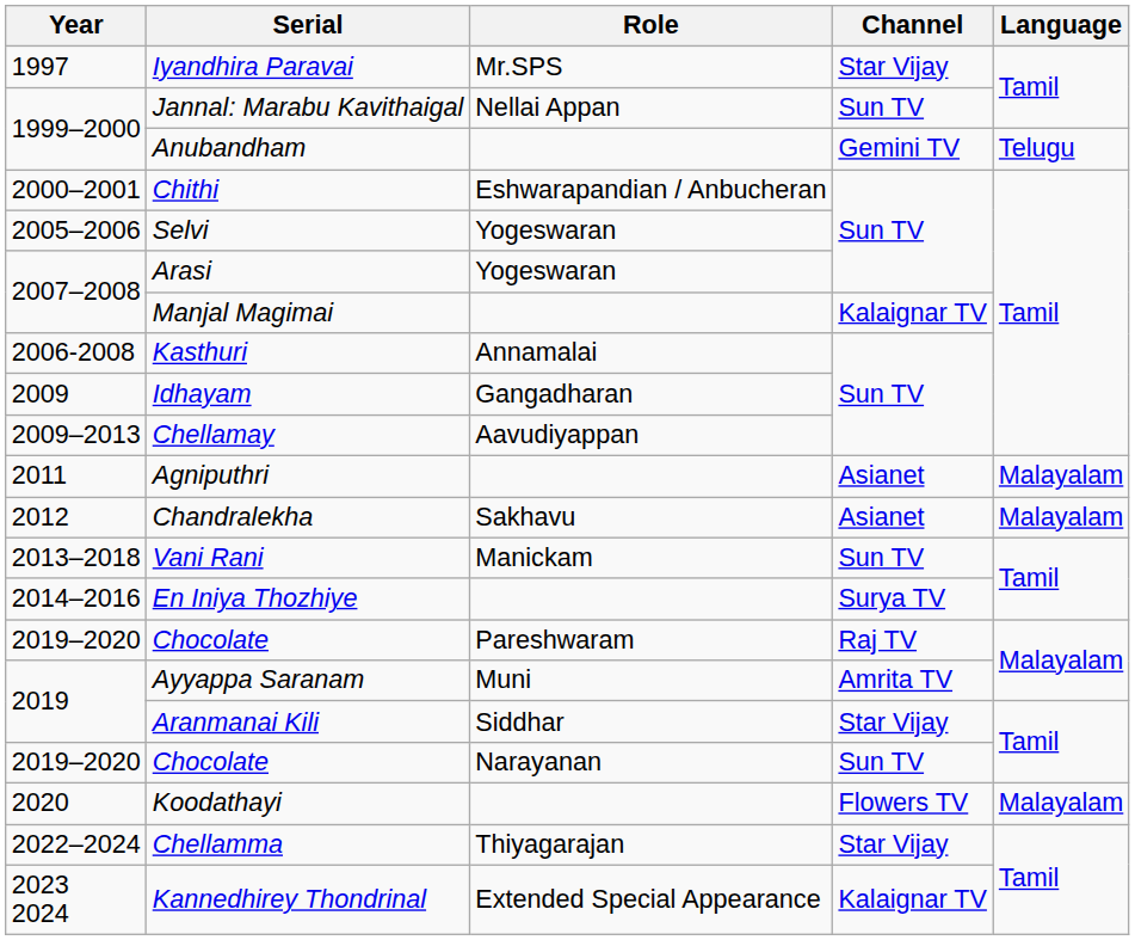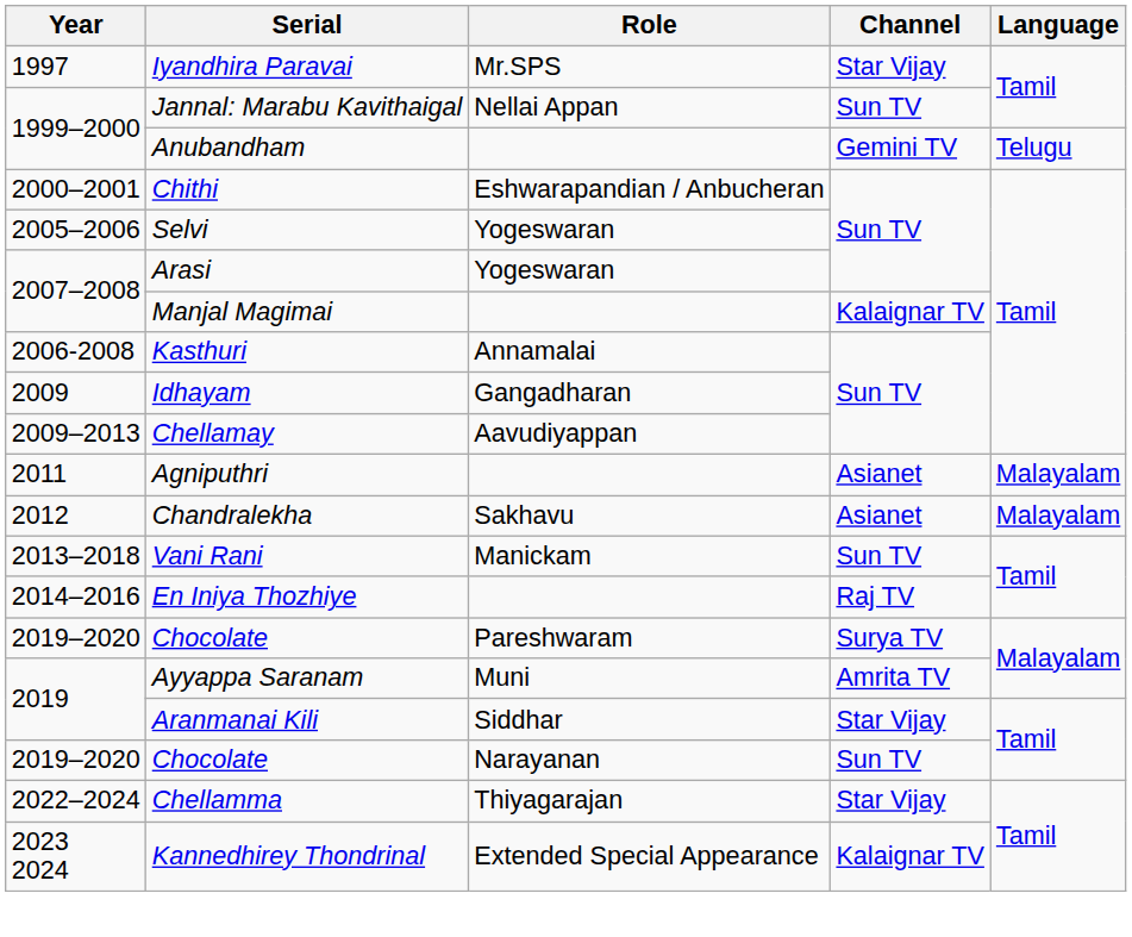 <table class="wikitable sortable">
 <tr>
 <th>Year</th>
 <th>Serial</th>
 <th>Role</th>
 <th>Channel</th>
 <th class=unsortable>Language</th>
 </tr>
 <tr>
 <td>1997</td>
 <td><em><a href='#'>Iyandhira Paravai</a></em></td>
 <td>Mr.SPS</td>
 <td><a href='#'>Star Vijay</a></td>
 <td rowspan=2><a href='#'>Tamil</a></td>
 </tr>
 <tr>
 <td rowspan=2>1999–2000</td>
 <td><em>Jannal: Marabu Kavithaigal</em></td>
 <td>Nellai Appan</td>
 <td><a href='#'>Sun TV</a></td>
 </tr>
 <tr>
 <td><em>Anubandham</em></td>
 <td></td>
 <td><a href='#'>Gemini TV</a></td>
 <td><a href='#'>Telugu</a></td>
 </tr>
 <tr>
 <td>2000–2001</td>
 <td><a href='#'><em>Chithi</em></a></td>
 <td>Eshwarapandian / Anbucheran</td>
 <td rowspan=3><a href='#'>Sun TV</a></td>
 <td rowspan=7><a href='#'>Tamil</a></td>
 </tr>
 <tr>
 <td>2005–2006</td>
 <td><em>Selvi</em></td>
 <td>Yogeswaran</td>
 </tr>
 <tr>
 <td rowspan=2>2007–2008</td>
 <td><em>Arasi</em></td>
 <td>Yogeswaran</td>
 </tr>
 <tr>
 <td><em>Manjal Magimai</em></td>
 <td></td>
 <td><a href='#'>Kalaignar TV</a></td>
 </tr>
 <tr>
 <td>2006-2008</td>
 <td><a href='#'><em>Kasthuri</em></a></td>
 <td>Annamalai</td>
 <td rowspan=3><a href='#'>Sun TV</a></td>
 </tr>
 <tr>
 <td>2009</td>
 <td><em><a href='#'>Idhayam</a></em></td>
 <td>Gangadharan</td>
 </tr>
 <tr>
 <td>2009–2013</td>
 <td><em><a href='#'>Chellamay</a></em></td>
 <td>Aavudiyappan</td>
 </tr>
 <tr>
 <td>2011</td>
 <td><em>Agniputhri</em></td>
 <td></td>
 <td><a href='#'>Asianet</a></td>
 <td><a href='#'>Malayalam</a></td>
 </tr>
 <tr>
 <td>2012</td>
 <td><em>Chandralekha</em></td>
 <td>Sakhavu</td>
 <td><a href='#'>Asianet</a></td>
 <td><a href='#'>Malayalam</a></td>
 </tr>
 <tr>
 <td>2013–2018</td>
 <td><a href='#'><em>Vani Rani</em></a></td>
 <td>Manickam</td>
 <td><a href='#'>Sun TV</a></td>
 <td rowspan=2><a href='#'>Tamil</a></td>
 </tr>
 <tr>
 <td>2014–2016</td>
 <td><em><a href='#'>En Iniya Thozhiye</a></em></td>
 <td></td>
-<td><a href='#'>Surya TV</a></td>
+<td><a href='#'>Raj TV</a></td>
 </tr>
 <tr>
 <td>2019–2020</td>
 <td><em><a href='#'>Chocolate</a></em></td>
 <td>Pareshwaram</td>
-<td><a href='#'>Raj TV</a></td>
+<td><a href='#'>Surya TV</a></td>
 <td rowspan=2><a href='#'>Malayalam</a></td>
 </tr>
 <tr>
 <td rowspan=2>2019</td>
 <td><em>Ayyappa Saranam</em></td>
 <td>Muni</td>
 <td><a href='#'>Amrita TV</a></td>
 </tr>
 <tr>
 <td><em><a href='#'>Aranmanai Kili</a></em></td>
 <td>Siddhar</td>
 <td><a href='#'>Star Vijay</a></td>
 <td rowspan=2><a href='#'>Tamil</a></td>
 </tr>
 <tr>
 <td>2019–2020</td>
 <td><em><a href='#'>Chocolate</a></em></td>
 <td>Narayanan</td>
 <td><a href='#'>Sun TV</a></td>
 </tr>
 <tr>
-<td>2020</td>
-<td><em>Koodathayi</em></td>
-<td></td>
-<td><a href='#'>Flowers TV</a></td>
-<td><a href='#'>Malayalam</a></td>
-</tr>
-<tr>
 <td>2022–2024</td>
 <td><em><a href='#'>Chellamma</a></em></td>
 <td>Thiyagarajan</td>
 <td><a href='#'>Star Vijay</a></td>
 <td rowspan=2><a href='#'>Tamil</a></td>
 </tr>
 <tr>
 <td>2023 <br> 2024</td>
 <td><em><a href='#'>Kannedhirey Thondrinal</a></em></td>
 <td>Extended Special Appearance</td>
 <td><a href='#'>Kalaignar TV</a></td>
 </tr>
 </table>
